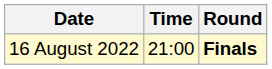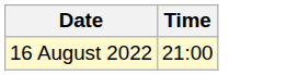 <table class="wikitable">
 <tr>
 <th>Date</th>
 <th>Time</th>
-<th>Round</th>
 </tr>
 <tr style=background:lemonchiffon>
 <td>16 August 2022</td>
 <td>21:00</td>
-<td><strong>Finals</strong></td>
 </tr>
 </table>
